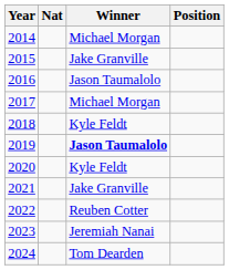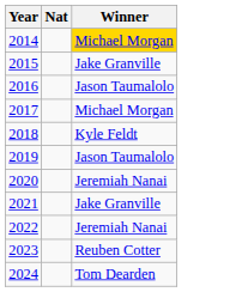 <table class="wikitable">
 <tr>
 <th>Year</th>
 <th>Nat</th>
 <th>Winner</th>
-<th>Position</th>
 </tr>
 <tr>
 <td><a href='#'>2014</a></td>
 <td></td>
-<td><a href='#'>Michael Morgan</a></td>
-<td></td>
+<td style="background: gold;"><a href='#'>Michael Morgan</a></td>
 </tr>
 <tr>
 <td><a href='#'>2015</a></td>
 <td></td>
 <td><a href='#'>Jake Granville</a></td>
-<td></td>
 </tr>
 <tr>
 <td><a href='#'>2016</a></td>
 <td></td>
 <td><a href='#'>Jason Taumalolo</a></td>
-<td></td>
 </tr>
 <tr>
 <td><a href='#'>2017</a></td>
 <td></td>
 <td><a href='#'>Michael Morgan</a></td>
-<td></td>
 </tr>
 <tr>
 <td><a href='#'>2018</a></td>
 <td></td>
 <td><a href='#'>Kyle Feldt</a></td>
-<td></td>
 </tr>
 <tr>
 <td><a href='#'>2019</a></td>
 <td></td>
-<td><strong><a href='#'>Jason Taumalolo</a></strong></td>
-<td></td>
+<td><a href='#'>Jason Taumalolo</a></td>
 </tr>
 <tr>
 <td><a href='#'>2020</a></td>
 <td></td>
-<td><a href='#'>Kyle Feldt</a></td>
-<td></td>
+<td><a href='#'>Jeremiah Nanai</a></td>
 </tr>
 <tr>
 <td><a href='#'>2021</a></td>
 <td></td>
 <td><a href='#'>Jake Granville</a></td>
-<td></td>
 </tr>
 <tr>
 <td><a href='#'>2022</a></td>
 <td></td>
-<td><a href='#'>Reuben Cotter</a></td>
-<td></td>
+<td><a href='#'>Jeremiah Nanai</a></td>
 </tr>
 <tr>
 <td><a href='#'>2023</a></td>
 <td></td>
-<td><a href='#'>Jeremiah Nanai</a></td>
-<td></td>
+<td><a href='#'>Reuben Cotter</a></td>
 </tr>
 <tr>
 <td><a href='#'>2024</a></td>
 <td></td>
 <td><a href='#'>Tom Dearden</a></td>
-<td></td>
 </tr>
 </table>
